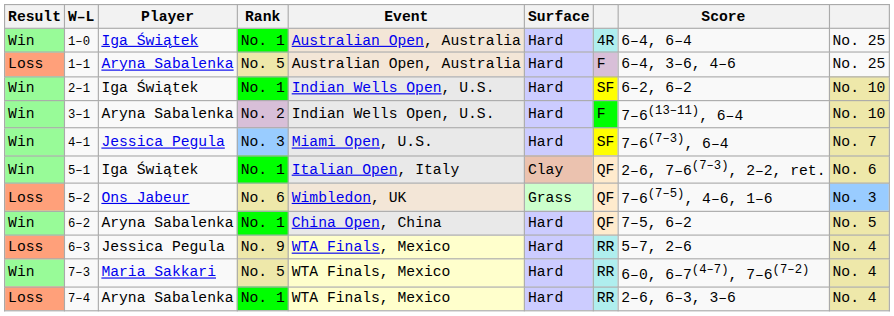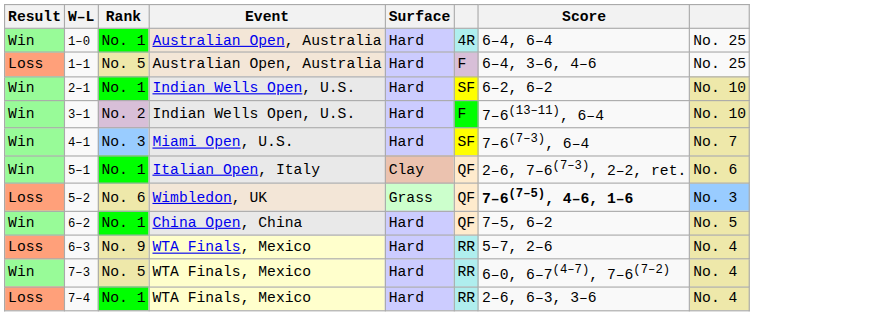 <table class="wikitable sortable">
 <tr>
 <th>Result</th>
 <th class=unsortable>W–L</th>
-<th>Player</th>
 <th>Rank</th>
 <th>Event</th>
 <th>Surface</th>
 <th></th>
 <th class=unsortable>Score</th>
 <th></th>
 </tr>
 <tr>
 <td bgcolor=98FB98>Win</td>
 <td><small>1–0</small></td>
-<td> <a href='#'>Iga Świątek</a></td>
 <td bgcolor=lime>No. 1</td>
 <td bgcolor=f3e6d7><a href='#'>Australian Open</a>, Australia</td>
 <td bgcolor=ccccff>Hard</td>
 <td bgcolor=afeeee>4R</td>
 <td>6–4, 6–4</td>
 <td>No. 25</td>
 </tr>
 <tr>
 <td bgcolor=ffa07a>Loss</td>
 <td><small>1–1</small></td>
-<td> <a href='#'>Aryna Sabalenka</a></td>
 <td bgcolor=eee8aa>No. 5</td>
 <td bgcolor=f3e6d7>Australian Open, Australia</td>
 <td bgcolor=#ccf>Hard</td>
 <td bgcolor=thistle>F</td>
 <td>6–4, 3–6, 4–6</td>
 <td>No. 25</td>
 </tr>
 <tr>
 <td bgcolor=98FB98>Win</td>
 <td><small>2–1</small></td>
-<td> Iga Świątek</td>
 <td bgcolor=lime>No. 1</td>
 <td bgcolor=e9e9e9><a href='#'>Indian Wells Open</a>, U.S.</td>
 <td bgcolor=ccccff>Hard</td>
 <td bgcolor=yellow>SF</td>
 <td>6–2, 6–2</td>
 <td bgcolor=eee8aa>No. 10</td>
 </tr>
 <tr>
 <td bgcolor=98FB98>Win</td>
 <td><small>3–1</small></td>
-<td> Aryna Sabalenka</td>
 <td bgcolor=thistle>No. 2</td>
 <td bgcolor=e9e9e9>Indian Wells Open, U.S.</td>
 <td bgcolor=ccccff>Hard</td>
 <td bgcolor=lime>F</td>
 <td>7–6<sup>(13–11)</sup>, 6–4</td>
 <td bgcolor=eee8AA>No. 10</td>
 </tr>
 <tr>
 <td bgcolor=98FB98>Win</td>
 <td><small>4–1</small></td>
-<td> <a href='#'>Jessica Pegula</a></td>
 <td bgcolor=99ccff>No. 3</td>
 <td bgcolor=e9e9e9><a href='#'>Miami Open</a>, U.S.</td>
 <td bgcolor=ccccff>Hard</td>
 <td bgcolor=yellow>SF</td>
 <td>7–6<sup>(7–3)</sup>, 6–4</td>
 <td bgcolor=eee8aa>No. 7</td>
 </tr>
 <tr>
 <td bgcolor=98FB98>Win</td>
 <td><small>5–1</small></td>
-<td> Iga Świątek</td>
 <td bgcolor=lime>No. 1</td>
 <td bgcolor=e9e9e9><a href='#'>Italian Open</a>, Italy</td>
 <td bgcolor=ebc2af>Clay</td>
 <td bgcolor=ffebcd>QF</td>
 <td>2–6, 7–6<sup>(7–3)</sup>, 2–2, ret.</td>
 <td bgcolor=eee8aa>No. 6</td>
 </tr>
 <tr>
 <td bgcolor=ffa07a>Loss</td>
 <td><small>5–2</small></td>
-<td> <a href='#'>Ons Jabeur</a></td>
 <td bgcolor=eee8aa>No. 6</td>
 <td bgcolor=f3e6d7><a href='#'>Wimbledon</a>, UK</td>
 <td bgcolor=#cfc>Grass</td>
 <td bgcolor=ffebcd>QF</td>
-<td>7–6<sup>(7–5)</sup>, 4–6, 1–6</td>
+<td><strong>7–6<sup>(7–5)</sup>, 4–6, 1–6</strong></td>
 <td bgcolor=99ccff>No. 3</td>
 </tr>
 <tr>
 <td bgcolor=98FB98>Win</td>
 <td><small>6–2</small></td>
-<td> Aryna Sabalenka</td>
 <td bgcolor=lime>No. 1</td>
 <td bgcolor=e9e9e9><a href='#'>China Open</a>, China</td>
 <td bgcolor=#ccf>Hard</td>
 <td bgcolor=ffebcd>QF</td>
 <td>7–5, 6–2</td>
 <td bgcolor=eee8aa>No. 5</td>
 </tr>
 <tr>
 <td bgcolor=ffa07a>Loss</td>
 <td><small>6–3</small></td>
-<td> Jessica Pegula</td>
 <td bgcolor=eee8AA>No. 9</td>
 <td bgcolor="ffffcc"><a href='#'>WTA Finals</a>, Mexico</td>
 <td bgcolor="ccccff">Hard</td>
 <td bgcolor="afeeee">RR</td>
 <td>5–7, 2–6</td>
 <td bgcolor=eee8aa>No. 4</td>
 </tr>
 <tr>
 <td bgcolor=98fb98>Win</td>
 <td><small>7–3</small></td>
-<td> <a href='#'>Maria Sakkari</a></td>
 <td bgcolor=eee8aa>No. 5</td>
 <td bgcolor=ffffcc>WTA Finals, Mexico</td>
 <td bgcolor=ccccff>Hard</td>
 <td bgcolor=afeeee>RR</td>
 <td>6–0, 6–7<sup>(4–7)</sup>, 7–6<sup>(7–2)</sup></td>
 <td bgcolor=eee8AA>No. 4</td>
 </tr>
 <tr>
 <td bgcolor=FFA07A>Loss</td>
 <td><small>7–4</small></td>
-<td> Aryna Sabalenka</td>
 <td bgcolor=lime>No. 1</td>
 <td bgcolor=ffffcc>WTA Finals, Mexico</td>
 <td bgcolor=ccccff>Hard</td>
 <td bgcolor=afeeee>RR</td>
 <td>2–6, 6–3, 3–6</td>
 <td bgcolor=eee8AA>No. 4</td>
 </tr>
 </table>
